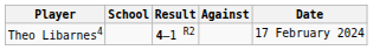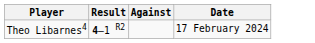 <table class="wikitable sortable">
 <tr>
 <th>Player</th>
-<th>School</th>
 <th>Result</th>
 <th>Against</th>
 <th>Date</th>
 </tr>
 <tr>
 <td> Theo Libarnes<sup>4</sup></td>
-<td></td>
 <td align="center"><strong>4</strong>–1 <sup>R2</sup></td>
 <td></td>
 <td>17 February 2024</td>
 </tr>
 </table>
